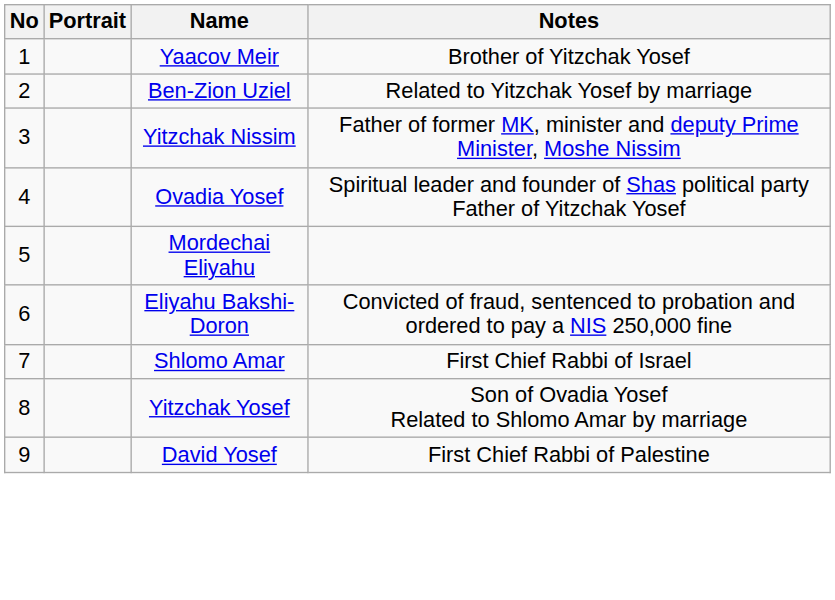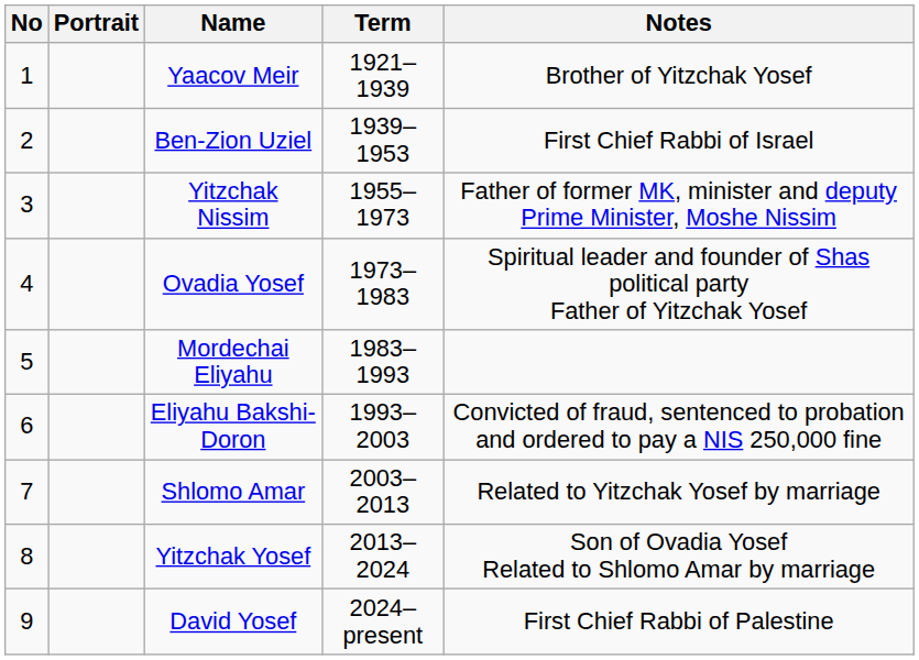 <table class="wikitable" style="text-align:center">
 <tr>
 <th>No</th>
 <th>Portrait</th>
 <th>Name</th>
+<th>Term</th>
 <th>Notes</th>
 </tr>
 <tr>
 <td>1</td>
 <td></td>
 <td><a href='#'>Yaacov Meir</a><br></td>
+<td>1921–1939</td>
 <td>Brother of Yitzchak Yosef</td>
 </tr>
 <tr>
 <td>2</td>
 <td></td>
 <td><a href='#'>Ben-Zion Uziel</a><br></td>
-<td>Related to Yitzchak Yosef by marriage</td>
+<td>1939–1953</td>
+<td>First Chief Rabbi of Israel</td>
 </tr>
 <tr>
 <td>3</td>
 <td></td>
 <td><a href='#'>Yitzchak Nissim</a><br></td>
+<td>1955–1973</td>
 <td>Father of former <a href='#'>MK</a>, minister and <a href='#'>deputy Prime Minister</a>, <a href='#'>Moshe Nissim</a></td>
 </tr>
 <tr>
 <td>4</td>
 <td></td>
 <td><a href='#'>Ovadia Yosef</a><br></td>
+<td>1973–1983</td>
 <td>Spiritual leader and founder of <a href='#'>Shas</a> political party<br>Father of Yitzchak Yosef</td>
 </tr>
 <tr>
 <td>5</td>
 <td></td>
 <td><a href='#'>Mordechai Eliyahu</a><br></td>
+<td>1983–1993</td>
 <td></td>
 </tr>
 <tr>
 <td>6</td>
 <td></td>
 <td><a href='#'>Eliyahu Bakshi-Doron</a><br></td>
+<td>1993–2003</td>
 <td>Convicted of fraud, sentenced to probation and ordered to pay a <a href='#'>NIS</a> 250,000 fine</td>
 </tr>
 <tr>
 <td>7</td>
 <td></td>
 <td><a href='#'>Shlomo Amar</a><br></td>
-<td>First Chief Rabbi of Israel</td>
+<td>2003–2013</td>
+<td>Related to Yitzchak Yosef by marriage</td>
 </tr>
 <tr>
 <td>8</td>
 <td></td>
 <td><a href='#'>Yitzchak Yosef</a><br></td>
+<td>2013–2024</td>
 <td>Son of Ovadia Yosef<br>Related to Shlomo Amar by marriage</td>
 </tr>
 <tr>
 <td>9</td>
 <td></td>
 <td><a href='#'>David Yosef</a><br></td>
+<td>2024–present</td>
 <td>First Chief Rabbi of Palestine</td>
 </tr>
 </table>
